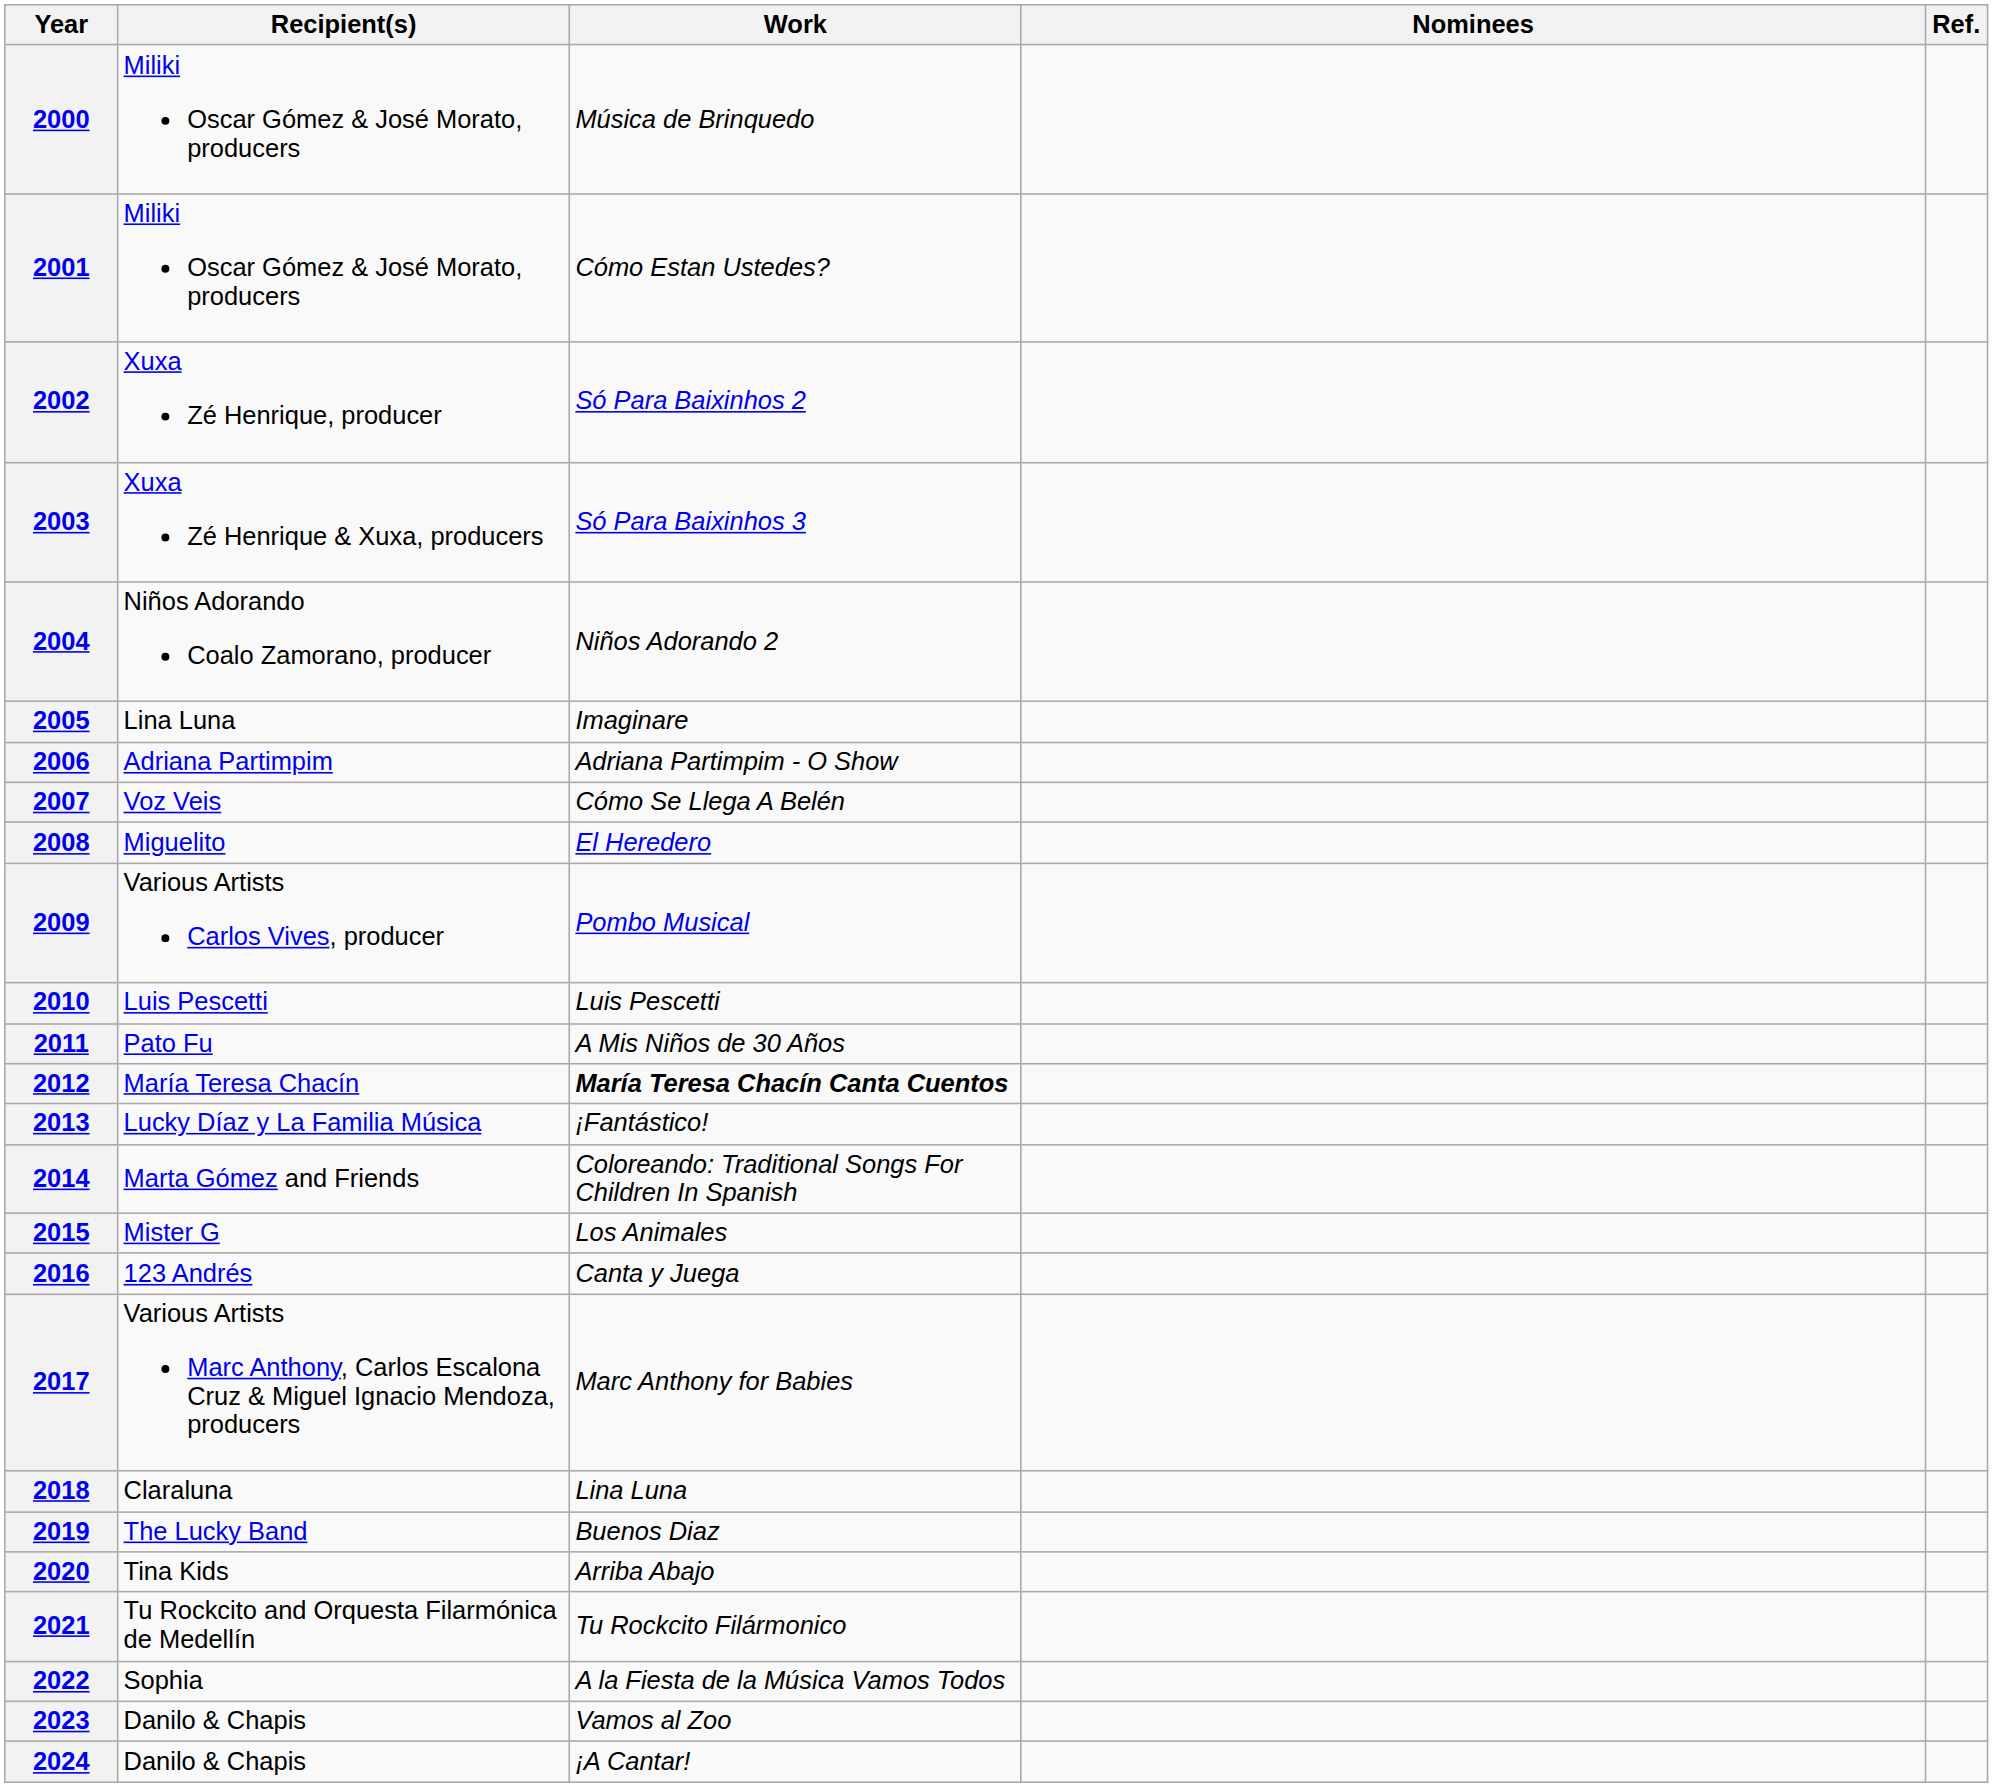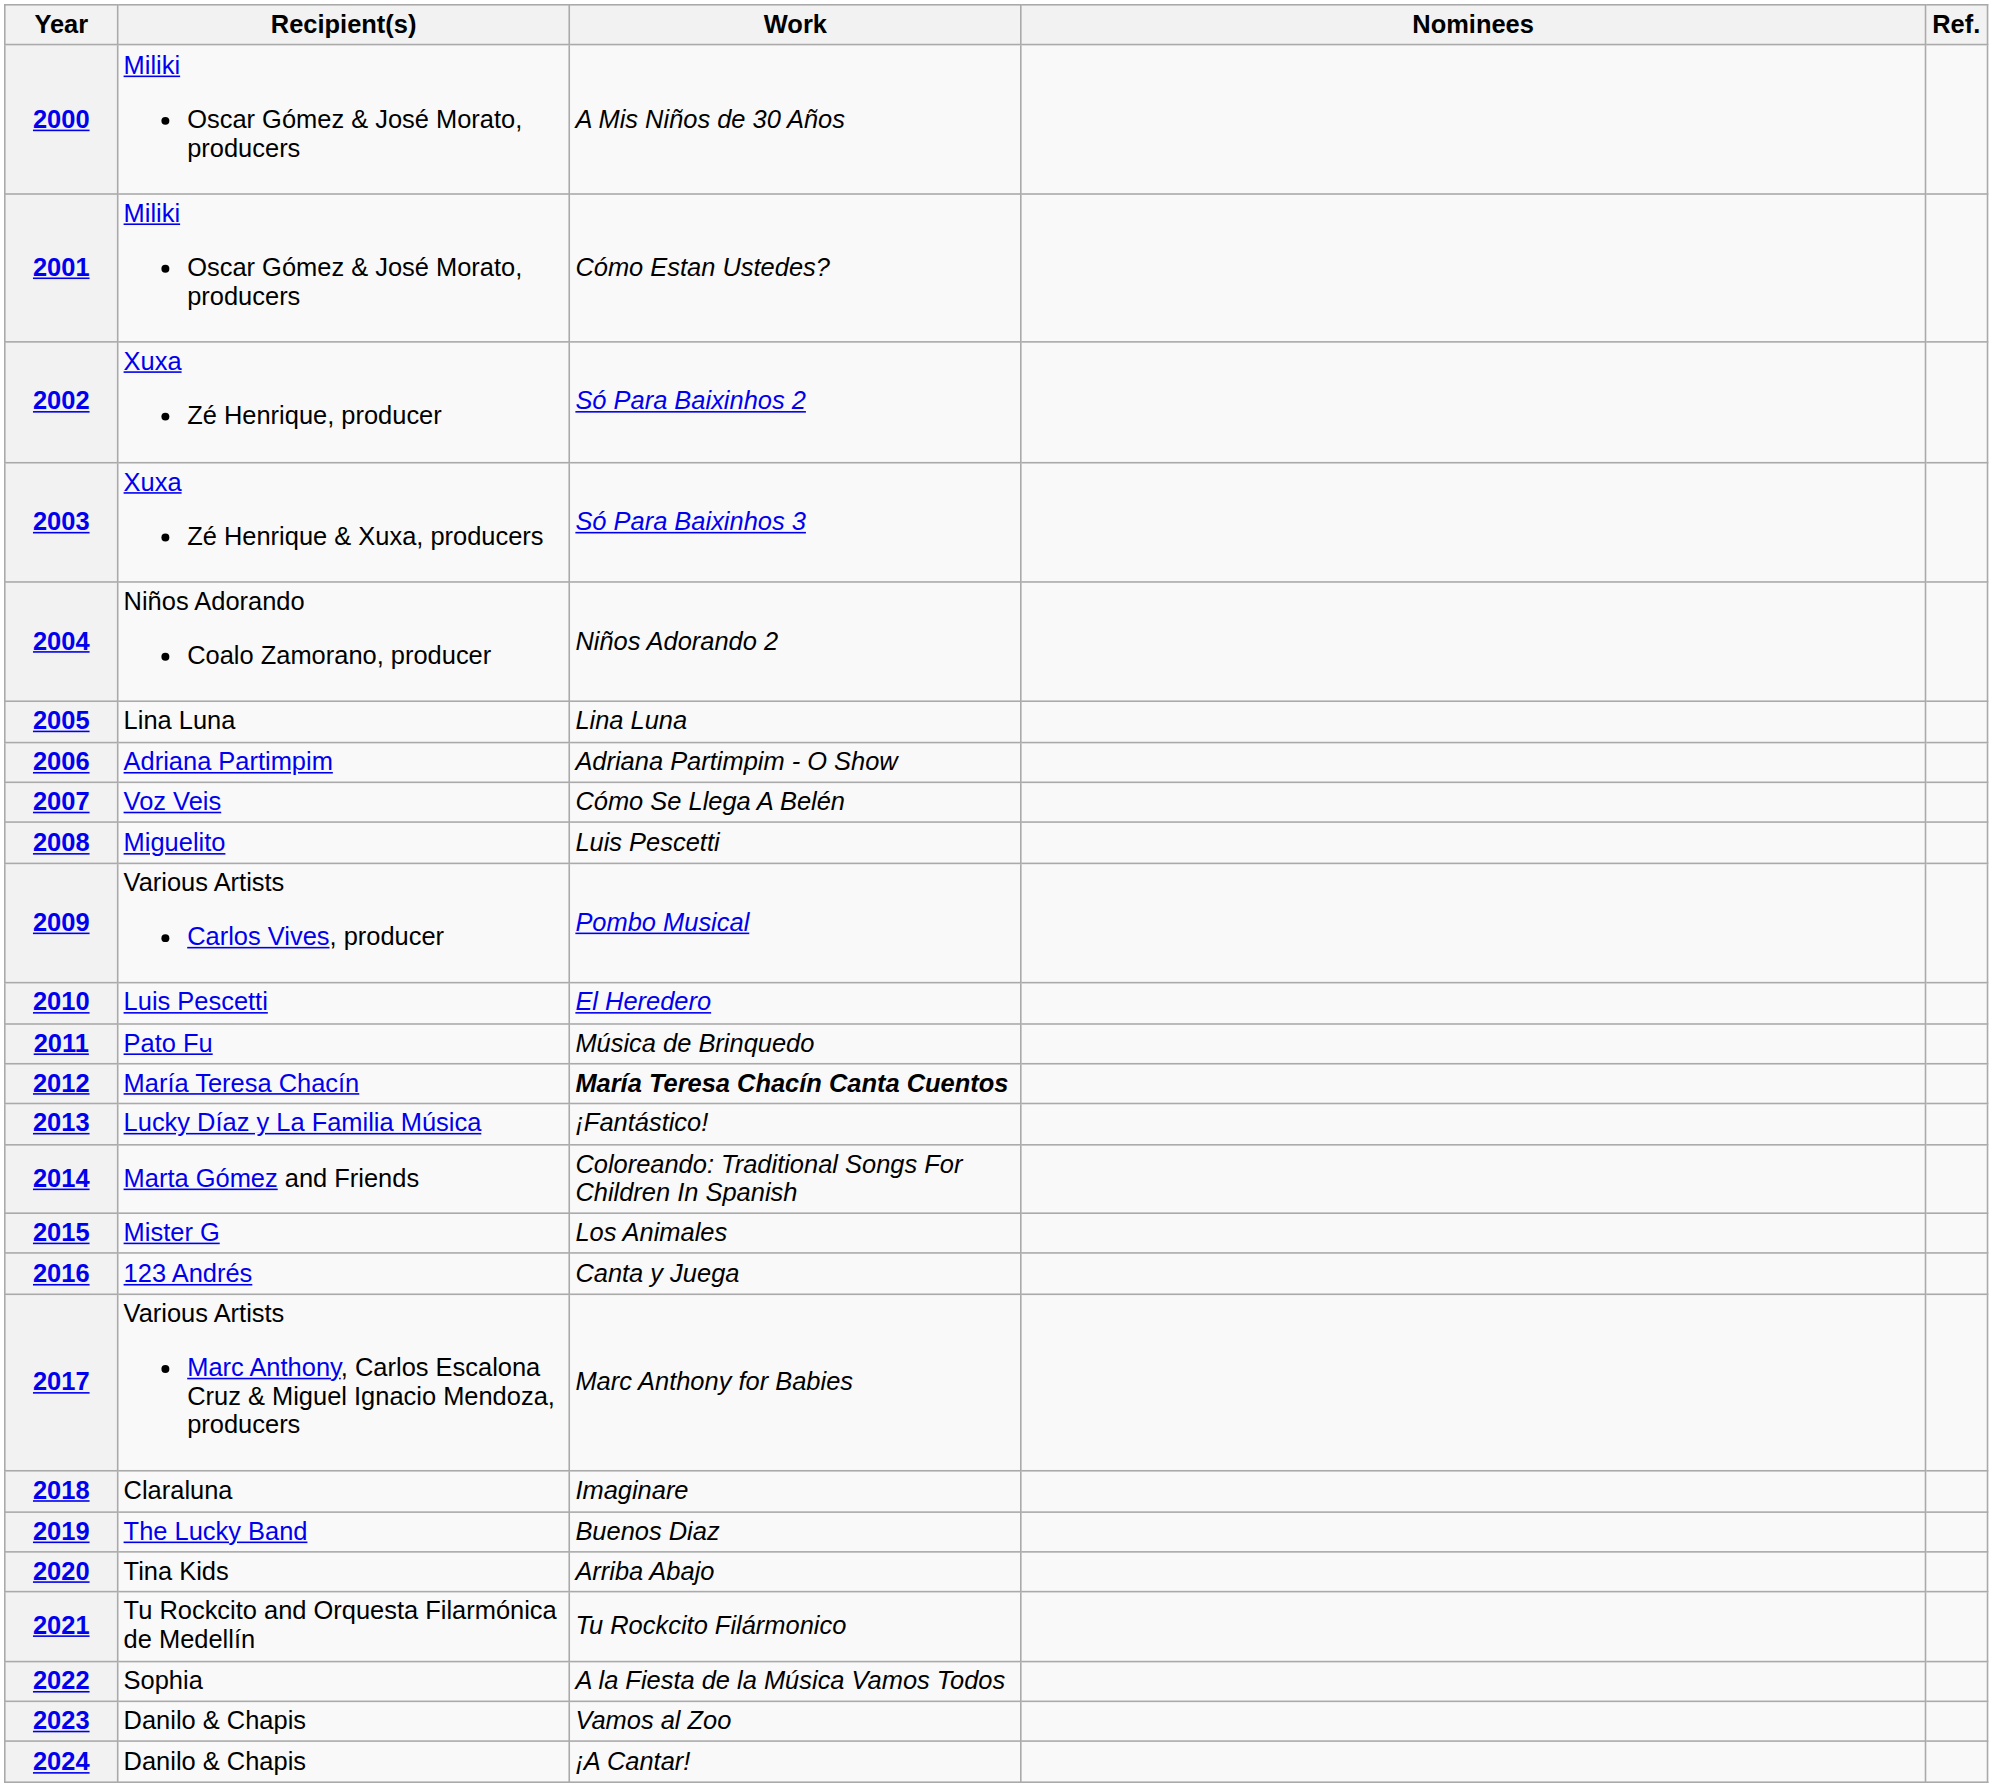 <table class="wikitable">
 <tr>
 <th width="5%">Year</th>
 <th width="20%">Recipient(s)</th>
 <th width="20%">Work</th>
 <th width="40%">Nominees</th>
 <th width="1%">Ref.</th>
 </tr>
 <tr>
 <th><a href='#'>2000</a></th>
 <td><a href='#'>Miliki</a><br><ul><li>Oscar Gómez & José Morato, producers</li></ul></td>
-<td><em>Música de Brinquedo</em></td>
+<td><em>A Mis Niños de 30 Años</em></td>
 <td></td>
 <td></td>
 </tr>
 <tr>
 <th><a href='#'>2001</a></th>
 <td><a href='#'>Miliki</a><br><ul><li>Oscar Gómez & José Morato, producers</li></ul></td>
 <td><em>Cómo Estan Ustedes?</em></td>
 <td></td>
 <td></td>
 </tr>
 <tr>
 <th><a href='#'>2002</a></th>
 <td><a href='#'>Xuxa</a><br><ul><li>Zé Henrique, producer</li></ul></td>
 <td><em><a href='#'>Só Para Baixinhos 2</a></em></td>
 <td></td>
 </tr>
 <tr>
 <th><a href='#'>2003</a></th>
 <td><a href='#'>Xuxa</a><br><ul><li>Zé Henrique & Xuxa, producers</li></ul></td>
 <td><em><a href='#'>Só Para Baixinhos 3</a></em></td>
 <td></td>
 <td></td>
 </tr>
 <tr>
 <th><a href='#'>2004</a></th>
 <td>Niños Adorando<br><ul><li>Coalo Zamorano, producer</li></ul></td>
 <td><em>Niños Adorando 2</em></td>
 <td></td>
 <td></td>
 </tr>
 <tr>
 <th><a href='#'>2005</a></th>
 <td>Lina Luna</td>
-<td><em>Imaginare</em></td>
+<td><em>Lina Luna</em></td>
 <td></td>
 <td></td>
 </tr>
 <tr>
 <th><a href='#'>2006</a></th>
 <td><a href='#'>Adriana Partimpim</a></td>
 <td><em>Adriana Partimpim - O Show</em></td>
 <td></td>
 <td></td>
 </tr>
 <tr>
 <th><a href='#'>2007</a></th>
 <td><a href='#'>Voz Veis</a></td>
 <td><em>Cómo Se Llega A Belén</em></td>
 <td></td>
 <td></td>
 </tr>
 <tr>
 <th><a href='#'>2008</a></th>
 <td><a href='#'>Miguelito</a></td>
-<td><em><a href='#'>El Heredero</a></em></td>
+<td><em>Luis Pescetti</em></td>
 <td></td>
 <td></td>
 </tr>
 <tr>
 <th><a href='#'>2009</a></th>
 <td>Various Artists<br><ul><li><a href='#'>Carlos Vives</a>, producer</li></ul></td>
 <td><em><a href='#'>Pombo Musical</a></em></td>
 <td></td>
 <td></td>
 </tr>
 <tr>
 <th><a href='#'>2010</a></th>
 <td><a href='#'>Luis Pescetti</a></td>
-<td><em>Luis Pescetti</em></td>
+<td><em><a href='#'>El Heredero</a></em></td>
 <td></td>
 <td></td>
 </tr>
 <tr>
 <th><a href='#'>2011</a></th>
 <td><a href='#'>Pato Fu</a></td>
-<td><em>A Mis Niños de 30 Años</em></td>
+<td><em>Música de Brinquedo</em></td>
 <td></td>
 <td></td>
 </tr>
 <tr>
 <th><a href='#'>2012</a></th>
 <td><a href='#'>María Teresa Chacín</a></td>
 <td><strong><em>María Teresa Chacín Canta Cuentos</em></strong></td>
 <td></td>
 <td></td>
 </tr>
 <tr>
 <th><a href='#'>2013</a></th>
 <td><a href='#'>Lucky Díaz y La Familia Música</a></td>
 <td><em>¡Fantástico!</em></td>
 <td></td>
 <td></td>
 </tr>
 <tr>
 <th><a href='#'>2014</a></th>
 <td><a href='#'>Marta Gómez</a> and Friends</td>
 <td><em>Coloreando: Traditional Songs For Children In Spanish</em></td>
 <td></td>
 <td></td>
 </tr>
 <tr>
 <th><a href='#'>2015</a></th>
 <td><a href='#'>Mister G</a></td>
 <td><em>Los Animales</em></td>
 <td></td>
 <td></td>
 </tr>
 <tr>
 <th><a href='#'>2016</a></th>
 <td><a href='#'>123 Andrés</a></td>
 <td><em>Canta y Juega</em></td>
 <td></td>
 <td></td>
 </tr>
 <tr>
 <th><a href='#'>2017</a></th>
 <td>Various Artists<br><ul><li><a href='#'>Marc Anthony</a>, Carlos Escalona Cruz & Miguel Ignacio Mendoza, producers</li></ul></td>
 <td><em>Marc Anthony for Babies</em></td>
 <td></td>
 </tr>
 <tr>
 <th><a href='#'>2018</a></th>
 <td>Claraluna</td>
-<td><em>Lina Luna</em></td>
+<td><em>Imaginare</em></td>
 <td></td>
 <td></td>
 </tr>
 <tr>
 <th><a href='#'>2019</a></th>
 <td><a href='#'>The Lucky Band</a></td>
 <td><em>Buenos Diaz</em></td>
 <td></td>
 <td></td>
 </tr>
 <tr>
 <th><a href='#'>2020</a></th>
 <td>Tina Kids</td>
 <td><em>Arriba Abajo</em></td>
 <td></td>
 <td></td>
 </tr>
 <tr>
 <th style="text-align:center;"><a href='#'>2021</a></th>
 <td>Tu Rockcito and Orquesta Filarmónica de Medellín</td>
 <td><em>Tu Rockcito Filármonico</em></td>
 <td></td>
 <td></td>
 </tr>
 <tr>
 <th style="text-align:center;" scope="row"><a href='#'><strong>2022</strong></a></th>
 <td>Sophia</td>
 <td><em>A la Fiesta de la Música Vamos Todos</em></td>
 <td></td>
 <td></td>
 </tr>
 <tr>
 <th style="text-align:center;" scope="row"><a href='#'><strong>2023</strong></a></th>
 <td>Danilo & Chapis</td>
 <td><em>Vamos al Zoo</em></td>
 <td></td>
 <td style="text-align:center;"></td>
 </tr>
 <tr>
 <th style="text-align:center;" scope="row"><a href='#'><strong>2024</strong></a></th>
 <td>Danilo & Chapis</td>
 <td><em>¡A Cantar!</em></td>
 <td></td>
 <td align="center"></td>
 </tr>
 <tr>
 </tr>
 </table>
